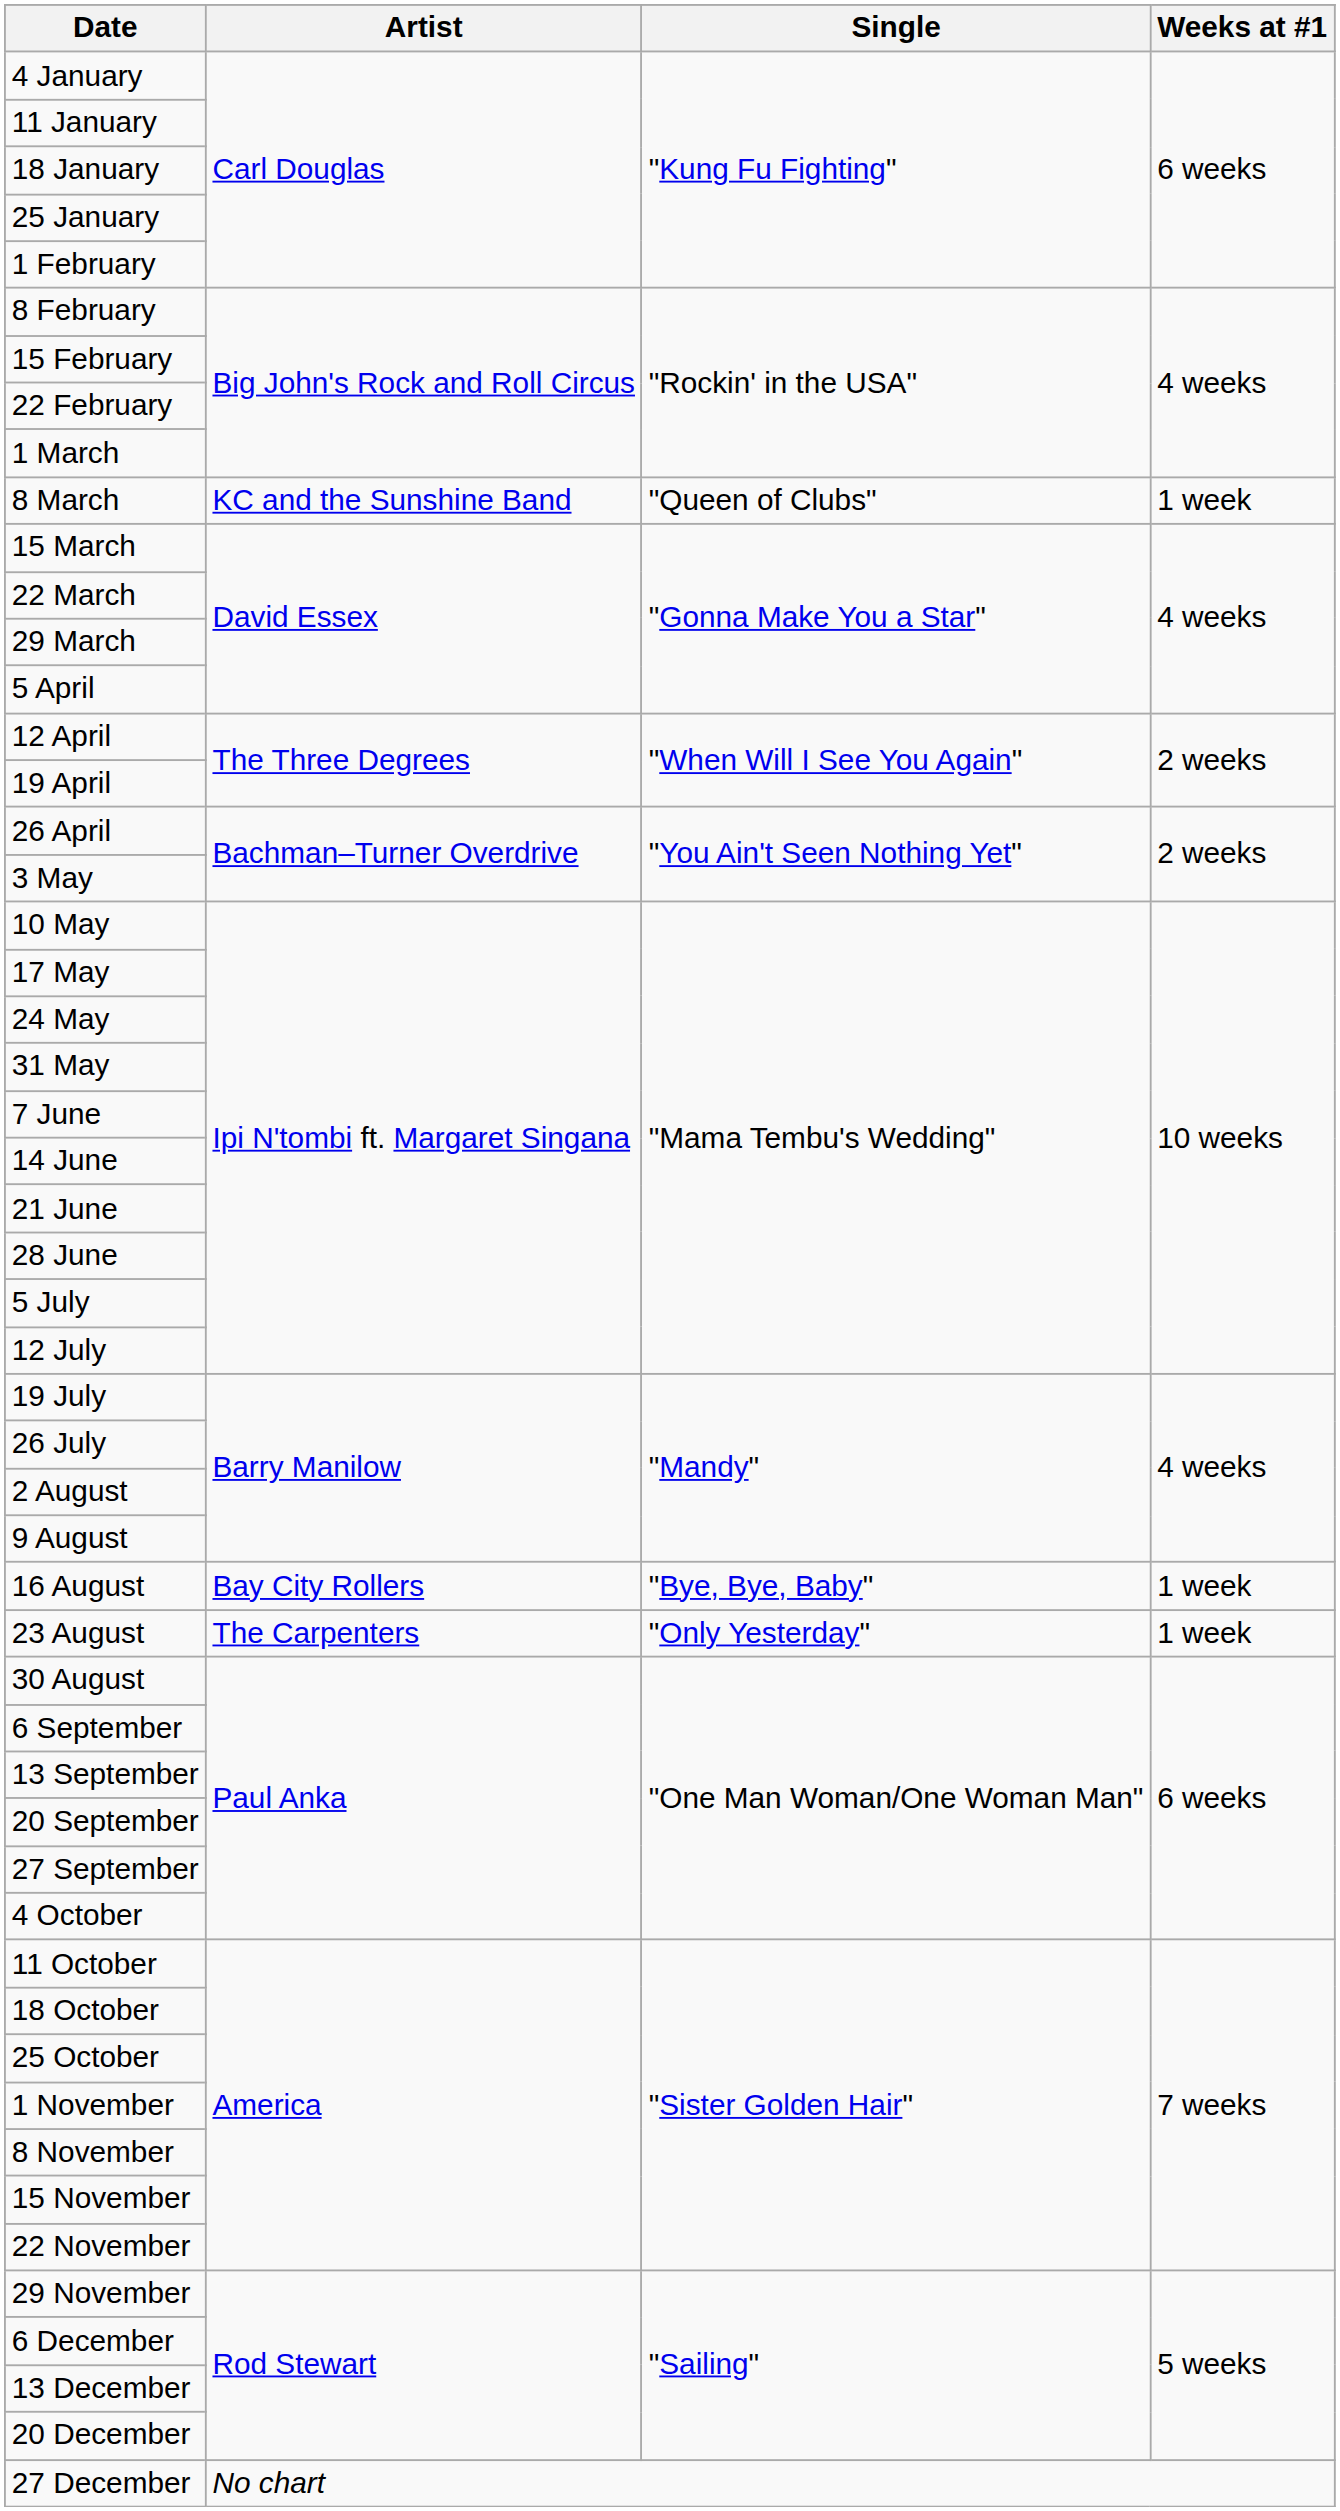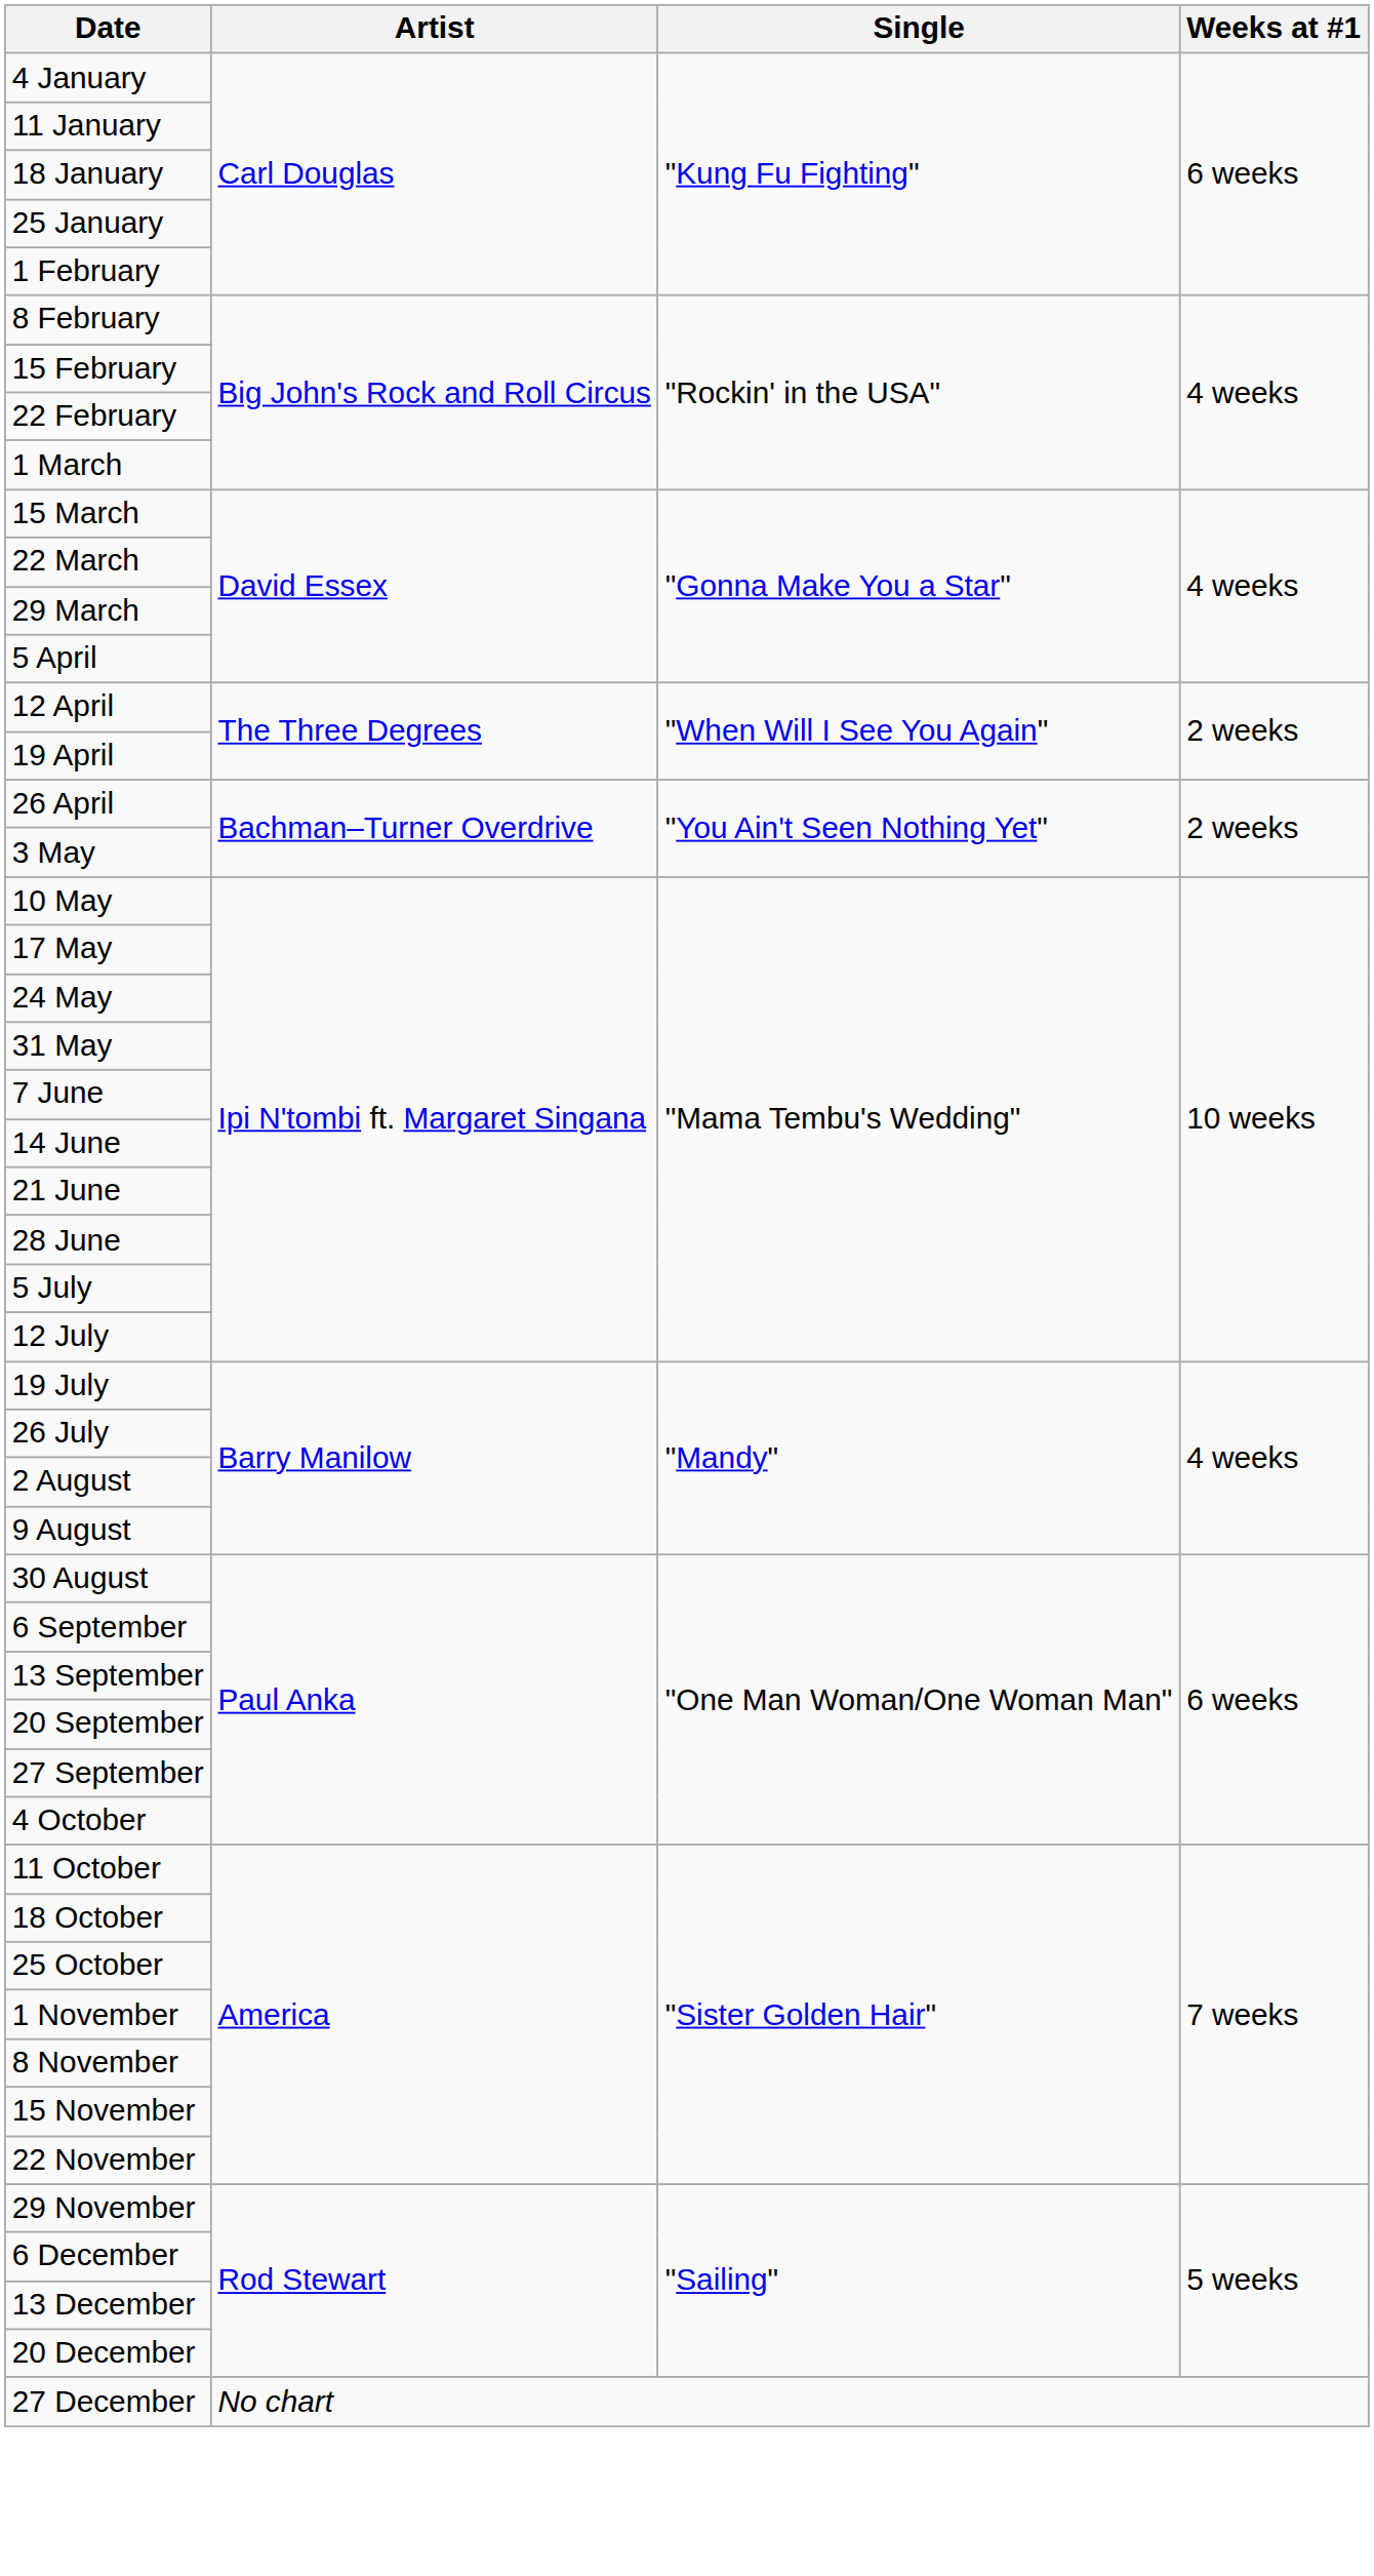 <table class="wikitable">
 <tr>
 <th>Date</th>
 <th>Artist</th>
 <th>Single</th>
 <th>Weeks at #1</th>
 </tr>
 <tr>
 <td>4 January</td>
 <td rowspan="5"><a href='#'>Carl Douglas</a></td>
 <td rowspan="5">"<a href='#'>Kung Fu Fighting</a>"</td>
 <td rowspan="5">6 weeks</td>
 </tr>
 <tr>
 <td>11 January</td>
 </tr>
 <tr>
 <td>18 January</td>
 </tr>
 <tr>
 <td>25 January</td>
 </tr>
 <tr>
 <td>1 February</td>
 </tr>
 <tr>
 <td>8 February</td>
 <td rowspan="4"><a href='#'>Big John's Rock and Roll Circus</a></td>
 <td rowspan="4">"Rockin' in the USA"</td>
 <td rowspan="4">4 weeks</td>
 </tr>
 <tr>
 <td>15 February</td>
 </tr>
 <tr>
 <td>22 February</td>
 </tr>
 <tr>
 <td>1 March</td>
-</tr>
-<tr>
-<td>8 March</td>
-<td><a href='#'>KC and the Sunshine Band</a></td>
-<td>"Queen of Clubs"</td>
-<td>1 week</td>
 </tr>
 <tr>
 <td>15 March</td>
 <td rowspan="4"><a href='#'>David Essex</a></td>
 <td rowspan="4">"<a href='#'>Gonna Make You a Star</a>"</td>
 <td rowspan="4">4 weeks</td>
 </tr>
 <tr>
 <td>22 March</td>
 </tr>
 <tr>
 <td>29 March</td>
 </tr>
 <tr>
 <td>5 April</td>
 </tr>
 <tr>
 <td>12 April</td>
 <td rowspan="2"><a href='#'>The Three Degrees</a></td>
 <td rowspan="2">"<a href='#'>When Will I See You Again</a>"</td>
 <td rowspan="2">2 weeks</td>
 </tr>
 <tr>
 <td>19 April</td>
 </tr>
 <tr>
 <td>26 April</td>
 <td rowspan="2"><a href='#'>Bachman–Turner Overdrive</a></td>
 <td rowspan="2">"<a href='#'>You Ain't Seen Nothing Yet</a>"</td>
 <td rowspan="2">2 weeks</td>
 </tr>
 <tr>
 <td>3 May</td>
 </tr>
 <tr>
 <td>10 May</td>
 <td rowspan="10"><a href='#'>Ipi N'tombi</a> ft. <a href='#'>Margaret Singana</a></td>
 <td rowspan="10">"Mama Tembu's Wedding"</td>
 <td rowspan="10">10 weeks</td>
 </tr>
 <tr>
 <td>17 May</td>
 </tr>
 <tr>
 <td>24 May</td>
 </tr>
 <tr>
 <td>31 May</td>
 </tr>
 <tr>
 <td>7 June</td>
 </tr>
 <tr>
 <td>14 June</td>
 </tr>
 <tr>
 <td>21 June</td>
 </tr>
 <tr>
 <td>28 June</td>
 </tr>
 <tr>
 <td>5 July</td>
 </tr>
 <tr>
 <td>12 July</td>
 </tr>
 <tr>
 <td>19 July</td>
 <td rowspan="4"><a href='#'>Barry Manilow</a></td>
 <td rowspan="4">"<a href='#'>Mandy</a>"</td>
 <td rowspan="4">4 weeks</td>
 </tr>
 <tr>
 <td>26 July</td>
 </tr>
 <tr>
 <td>2 August</td>
 </tr>
 <tr>
 <td>9 August</td>
 </tr>
 <tr>
-<td>16 August</td>
-<td><a href='#'>Bay City Rollers</a></td>
-<td>"<a href='#'>Bye, Bye, Baby</a>"</td>
-<td>1 week</td>
-</tr>
-<tr>
-<td>23 August</td>
-<td><a href='#'>The Carpenters</a></td>
-<td>"<a href='#'>Only Yesterday</a>"</td>
-<td>1 week</td>
-</tr>
-<tr>
 <td>30 August</td>
 <td rowspan="6"><a href='#'>Paul Anka</a></td>
 <td rowspan="6">"One Man Woman/One Woman Man"</td>
 <td rowspan="6">6 weeks</td>
 </tr>
 <tr>
 <td>6 September</td>
 </tr>
 <tr>
 <td>13 September</td>
 </tr>
 <tr>
 <td>20 September</td>
 </tr>
 <tr>
 <td>27 September</td>
 </tr>
 <tr>
 <td>4 October</td>
 </tr>
 <tr>
 <td>11 October</td>
 <td rowspan="7"><a href='#'>America</a></td>
 <td rowspan="7">"<a href='#'>Sister Golden Hair</a>"</td>
 <td rowspan="7">7 weeks</td>
 </tr>
 <tr>
 <td>18 October</td>
 </tr>
 <tr>
 <td>25 October</td>
 </tr>
 <tr>
 <td>1 November</td>
 </tr>
 <tr>
 <td>8 November</td>
 </tr>
 <tr>
 <td>15 November</td>
 </tr>
 <tr>
 <td>22 November</td>
 </tr>
 <tr>
 <td>29 November</td>
 <td rowspan="4"><a href='#'>Rod Stewart</a></td>
 <td rowspan="4">"<a href='#'>Sailing</a>"</td>
 <td rowspan="4">5 weeks</td>
 </tr>
 <tr>
 <td>6 December</td>
 </tr>
 <tr>
 <td>13 December</td>
 </tr>
 <tr>
 <td>20 December</td>
 </tr>
 <tr>
 <td>27 December</td>
 <td colspan="3"><em>No chart</em></td>
 </tr>
 </table>
